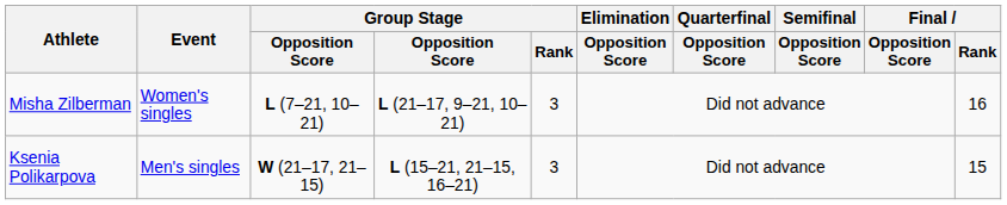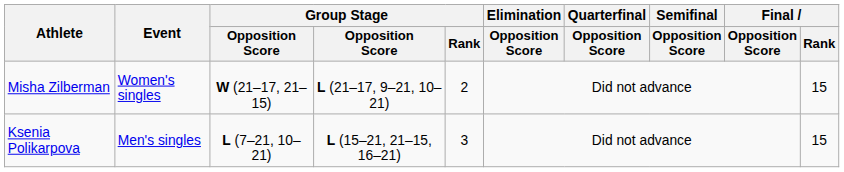 <table class="wikitable" style="font-size:90%">
 <tr>
 <th rowspan=2>Athlete</th>
 <th rowspan=2>Event</th>
 <th colspan=3>Group Stage</th>
 <th>Elimination</th>
 <th>Quarterfinal</th>
 <th>Semifinal</th>
 <th colspan=2>Final / </th>
 </tr>
 <tr style="font-size:95%">
 <th>Opposition<br>Score</th>
 <th>Opposition<br>Score</th>
 <th>Rank</th>
 <th>Opposition<br>Score</th>
 <th>Opposition<br>Score</th>
 <th>Opposition<br>Score</th>
 <th>Opposition<br>Score</th>
 <th>Rank</th>
 </tr>
 <tr align=center>
 <td align=left><a href='#'>Misha Zilberman</a></td>
 <td align=left><a href='#'>Women's singles</a></td>
-<td><br><strong>L</strong> (7–21, 10–21)</td>
+<td><br><strong>W</strong> (21–17, 21–15)</td>
 <td><br><strong>L</strong> (21–17, 9–21, 10–21)</td>
-<td>3</td>
+<td>2</td>
 <td colspan=4>Did not advance</td>
-<td>16</td>
+<td>15</td>
 </tr>
 <tr align=center>
 <td align=left><a href='#'>Ksenia Polikarpova</a></td>
 <td align=left><a href='#'>Men's singles</a></td>
-<td><br><strong>W</strong> (21–17, 21–15)</td>
+<td><br><strong>L</strong> (7–21, 10–21)</td>
 <td><br><strong>L</strong> (15–21, 21–15, 16–21)</td>
 <td>3</td>
 <td colspan=4>Did not advance</td>
 <td>15</td>
 </tr>
 </table>
